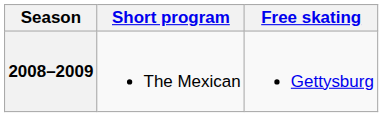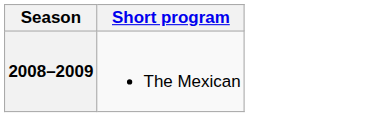 <table class=wikitable style=text-align:center>
 <tr>
 <th>Season</th>
 <th><a href='#'>Short program</a></th>
-<th><a href='#'>Free skating</a></th>
 </tr>
 <tr>
 <th>2008–2009 <br> </th>
 <td><br><ul><li>The Mexican <br></li></ul></td>
-<td><br><ul><li><a href='#'>Gettysburg</a> <br></li></ul></td>
 </tr>
 </table>
